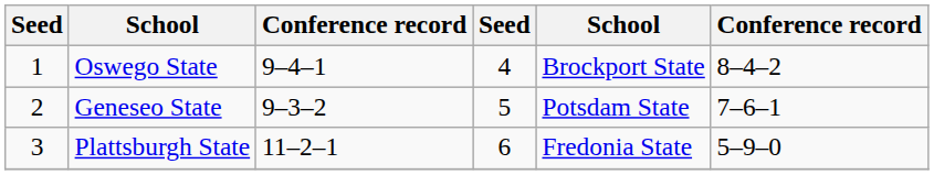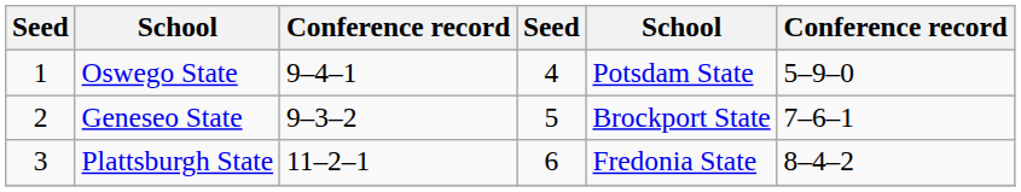 <table class="wikitable">
 <tr>
 <th>Seed</th>
 <th>School</th>
 <th>Conference record</th>
 <th>Seed</th>
 <th>School</th>
 <th>Conference record</th>
 </tr>
 <tr>
 <td align=center>1</td>
 <td><a href='#'>Oswego State</a></td>
 <td>9–4–1</td>
 <td align=center>4</td>
-<td><a href='#'>Brockport State</a></td>
-<td>8–4–2</td>
+<td><a href='#'>Potsdam State</a></td>
+<td>5–9–0</td>
 </tr>
 <tr>
 <td align=center>2</td>
 <td><a href='#'>Geneseo State</a></td>
 <td>9–3–2</td>
 <td align=center>5</td>
-<td><a href='#'>Potsdam State</a></td>
+<td><a href='#'>Brockport State</a></td>
 <td>7–6–1</td>
 </tr>
 <tr>
 <td align=center>3</td>
 <td><a href='#'>Plattsburgh State</a></td>
 <td>11–2–1</td>
 <td align=center>6</td>
 <td><a href='#'>Fredonia State</a></td>
-<td>5–9–0</td>
+<td>8–4–2</td>
 </tr>
 <tr>
 </tr>
 </table>
